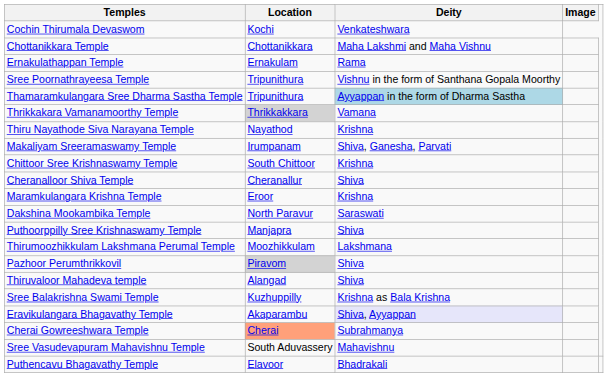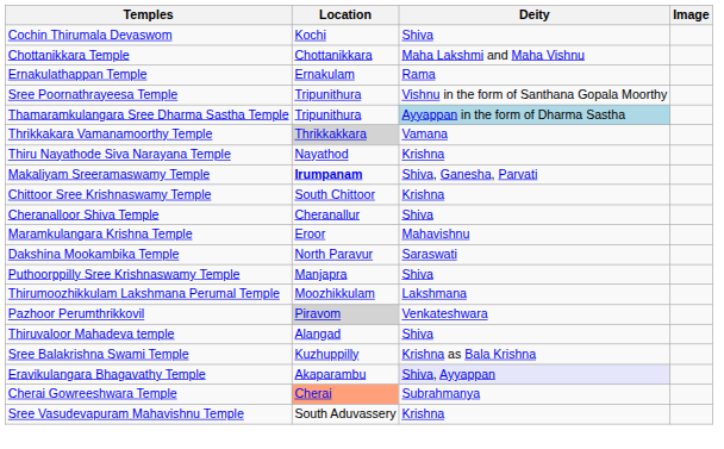 <table class="wikitable sortable">
 <tr>
 <th>Temples</th>
 <th>Location</th>
 <th>Deity</th>
 <th>Image</th>
 </tr>
 <tr>
 <td><a href='#'>Cochin Thirumala Devaswom</a></td>
 <td><a href='#'>Kochi</a></td>
-<td><a href='#'>Venkateshwara</a></td>
+<td><a href='#'>Shiva</a></td>
 </tr>
 <tr>
 <td><a href='#'>Chottanikkara Temple</a></td>
 <td><a href='#'>Chottanikkara</a></td>
 <td><a href='#'>Maha Lakshmi</a> and <a href='#'>Maha Vishnu</a></td>
 <td></td>
 </tr>
 <tr>
 <td><a href='#'>Ernakulathappan Temple</a></td>
 <td><a href='#'>Ernakulam</a></td>
 <td><a href='#'>Rama</a></td>
 <td></td>
 </tr>
 <tr>
 <td><a href='#'>Sree Poornathrayeesa Temple</a></td>
 <td><a href='#'>Tripunithura</a></td>
 <td><a href='#'>Vishnu</a> in the form of Santhana Gopala Moorthy</td>
 <td></td>
 </tr>
 <tr>
 <td><a href='#'>Thamaramkulangara Sree Dharma Sastha Temple</a></td>
 <td><a href='#'>Tripunithura</a></td>
 <td style="background: lightblue;"><a href='#'>Ayyappan</a> in the form of Dharma Sastha</td>
 <td></td>
 </tr>
 <tr>
 <td><a href='#'>Thrikkakara Vamanamoorthy Temple</a></td>
 <td style="background: lightgrey;"><a href='#'>Thrikkakkara</a></td>
 <td><a href='#'>Vamana</a></td>
 <td></td>
 </tr>
 <tr>
 <td><a href='#'>Thiru Nayathode Siva Narayana Temple</a></td>
 <td><a href='#'>Nayathod</a></td>
 <td><a href='#'>Krishna</a></td>
 <td></td>
 </tr>
 <tr>
 <td><a href='#'>Makaliyam Sreeramaswamy Temple</a></td>
-<td><a href='#'>Irumpanam</a></td>
+<td><strong><a href='#'>Irumpanam</a></strong></td>
 <td><a href='#'>Shiva</a>, <a href='#'>Ganesha</a>, <a href='#'>Parvati</a></td>
 <td></td>
 </tr>
 <tr>
 <td><a href='#'>Chittoor Sree Krishnaswamy Temple</a></td>
 <td><a href='#'>South Chittoor</a></td>
 <td><a href='#'>Krishna</a></td>
 <td></td>
 </tr>
 <tr>
 <td><a href='#'>Cheranalloor Shiva Temple</a></td>
 <td><a href='#'>Cheranallur</a></td>
 <td><a href='#'>Shiva</a></td>
 <td></td>
 </tr>
 <tr>
 <td><a href='#'>Maramkulangara Krishna Temple</a></td>
 <td><a href='#'>Eroor</a></td>
-<td><a href='#'>Krishna</a></td>
+<td><a href='#'>Mahavishnu</a></td>
 <td></td>
 </tr>
 <tr>
 <td><a href='#'>Dakshina Mookambika Temple</a></td>
 <td><a href='#'>North Paravur</a></td>
 <td><a href='#'>Saraswati</a></td>
 <td></td>
 </tr>
 <tr>
 <td><a href='#'>Puthoorppilly Sree Krishnaswamy Temple</a></td>
 <td><a href='#'>Manjapra</a></td>
 <td><a href='#'>Shiva</a></td>
 <td></td>
 </tr>
 <tr>
 <td><a href='#'>Thirumoozhikkulam Lakshmana Perumal Temple</a></td>
 <td><a href='#'>Moozhikkulam</a></td>
 <td><a href='#'>Lakshmana</a></td>
 <td></td>
 </tr>
 <tr>
 <td><a href='#'>Pazhoor Perumthrikkovil</a></td>
 <td style="background: lightgrey;"><a href='#'>Piravom</a></td>
-<td><a href='#'>Shiva</a></td>
+<td><a href='#'>Venkateshwara</a></td>
 <td></td>
 </tr>
 <tr>
 <td><a href='#'>Thiruvaloor Mahadeva temple</a></td>
 <td><a href='#'>Alangad</a></td>
 <td><a href='#'>Shiva</a></td>
 <td></td>
 </tr>
 <tr>
 <td><a href='#'>Sree Balakrishna Swami Temple</a></td>
 <td><a href='#'>Kuzhuppilly</a></td>
 <td><a href='#'>Krishna</a> as <a href='#'>Bala Krishna</a></td>
 <td></td>
 </tr>
 <tr>
 <td><a href='#'>Eravikulangara Bhagavathy Temple</a></td>
 <td><a href='#'>Akaparambu</a></td>
 <td style="background: lavender;"><a href='#'>Shiva</a>, <a href='#'>Ayyappan</a></td>
 <td></td>
 </tr>
 <tr>
 <td><a href='#'>Cherai Gowreeshwara Temple</a></td>
 <td style="background: lightsalmon;"><a href='#'>Cherai</a></td>
 <td><a href='#'>Subrahmanya</a></td>
 <td></td>
 </tr>
 <tr>
 <td><a href='#'>Sree Vasudevapuram Mahavishnu Temple</a></td>
 <td>South Aduvassery</td>
-<td><a href='#'>Mahavishnu</a></td>
-<td></td>
-</tr>
-<tr>
-<td><a href='#'>Puthencavu Bhagavathy Temple</a></td>
-<td><a href='#'>Elavoor</a></td>
-<td><a href='#'>Bhadrakali</a></td>
-<td></td>
+<td><a href='#'>Krishna</a></td>
 <td></td>
 </tr>
 </table>
